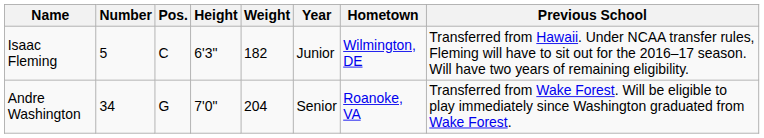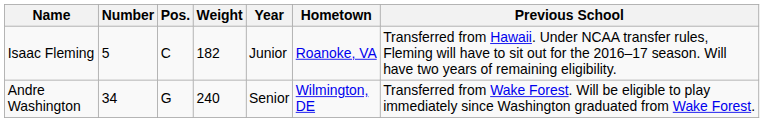 <table class="wikitable sortable" border="1">
 <tr>
 <th>Name</th>
 <th>Number</th>
 <th>Pos.</th>
-<th>Height</th>
 <th>Weight</th>
 <th>Year</th>
 <th>Hometown</th>
 <th class="unsortable">Previous School</th>
 </tr>
 <tr>
 <td>Isaac Fleming</td>
 <td>5</td>
 <td>C</td>
-<td>6'3"</td>
 <td>182</td>
 <td>Junior</td>
-<td><a href='#'>Wilmington, DE</a></td>
+<td><a href='#'>Roanoke, VA</a></td>
 <td>Transferred from <a href='#'>Hawaii</a>. Under NCAA transfer rules, Fleming will have to sit out for the 2016–17 season. Will have two years of remaining eligibility.</td>
 </tr>
 <tr>
 <td>Andre Washington</td>
 <td>34</td>
 <td>G</td>
-<td>7'0"</td>
-<td>204</td>
+<td>240</td>
 <td>Senior</td>
-<td><a href='#'>Roanoke, VA</a></td>
+<td><a href='#'>Wilmington, DE</a></td>
 <td>Transferred from <a href='#'>Wake Forest</a>. Will be eligible to play immediately since Washington graduated from <a href='#'>Wake Forest</a>.</td>
 </tr>
 </table>
